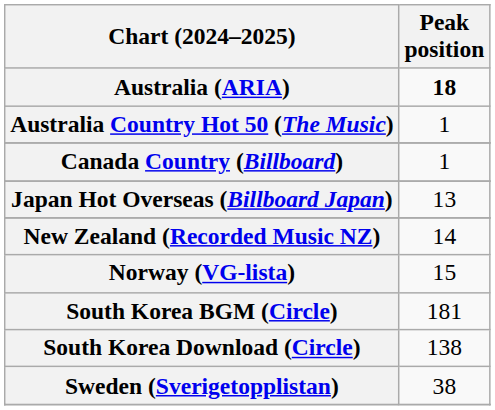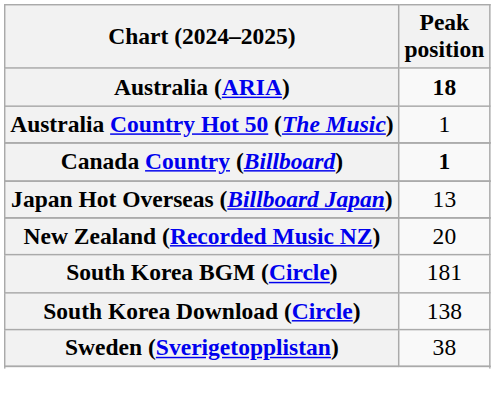 <table class="wikitable sortable plainrowheaders" style="text-align:center">
 <tr>
 <th scope="col">Chart (2024–2025)</th>
 <th scope="col">Peak<br>position</th>
 </tr>
 <tr>
 <th scope="row">Australia (<a href='#'>ARIA</a>)</th>
 <td><strong>18</strong></td>
 </tr>
 <tr>
 <th scope="row">Australia <a href='#'>Country Hot 50</a> (<em><a href='#'>The Music</a></em>)</th>
 <td>1</td>
 </tr>
 <tr>
 </tr>
 <tr>
 <th scope="row">Canada <a href='#'>Country</a> (<em><a href='#'>Billboard</a></em>)</th>
-<td>1</td>
+<td><strong>1</strong></td>
 </tr>
 <tr>
 </tr>
 <tr>
 </tr>
 <tr>
 <th scope="row">Japan Hot Overseas (<em><a href='#'>Billboard Japan</a></em>)</th>
 <td>13</td>
 </tr>
 <tr>
 </tr>
 <tr>
 <th scope="row">New Zealand (<a href='#'>Recorded Music NZ</a>)</th>
-<td>14</td>
-</tr>
-<tr>
-<th scope="row">Norway (<a href='#'>VG-lista</a>)</th>
-<td>15</td>
+<td>20</td>
 </tr>
 <tr>
 <th scope="row">South Korea BGM (<a href='#'>Circle</a>)</th>
 <td>181</td>
 </tr>
 <tr>
 <th scope="row">South Korea Download (<a href='#'>Circle</a>)</th>
 <td>138</td>
 </tr>
 <tr>
 <th scope="row">Sweden (<a href='#'>Sverigetopplistan</a>)</th>
 <td>38</td>
 </tr>
 <tr>
 </tr>
 <tr>
 </tr>
 <tr>
 </tr>
 <tr>
 </tr>
 </table>
